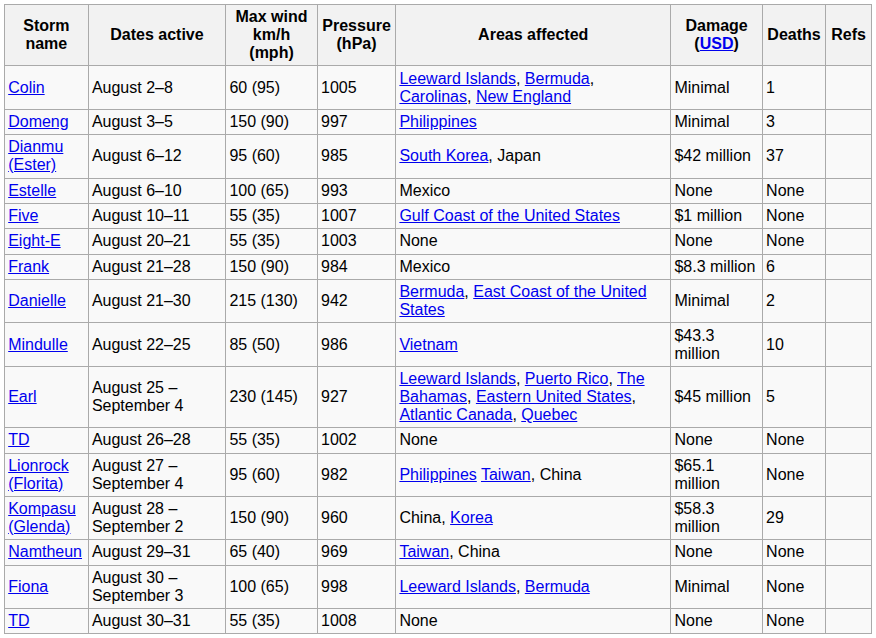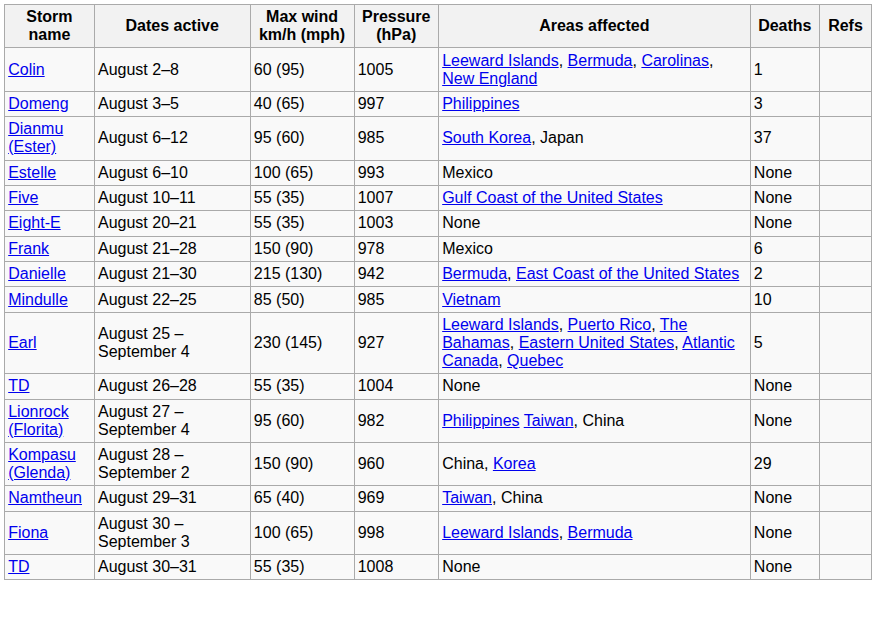 <table class="wikitable sortable">
 <tr>
 <th width="5%">Storm name</th>
 <th width="15%">Dates active</th>
 <th width="10%">Max wind<br>km/h (mph)</th>
 <th width="5%">Pressure<br>(hPa)</th>
 <th width="30%">Areas affected</th>
-<th width="10%">Damage<br>(<a href='#'>USD</a>)</th>
 <th width="5%">Deaths</th>
 <th width="5%">Refs</th>
 </tr>
 <tr>
 <td><a href='#'>Colin</a></td>
 <td>August 2–8</td>
 <td>60 (95)</td>
 <td>1005</td>
 <td><a href='#'>Leeward Islands</a>, <a href='#'>Bermuda</a>, <a href='#'>Carolinas</a>, <a href='#'>New England</a></td>
-<td>Minimal</td>
 <td>1</td>
 <td></td>
 </tr>
 <tr>
 <td><a href='#'>Domeng</a></td>
 <td>August 3–5</td>
-<td>150 (90)</td>
+<td>40 (65)</td>
 <td>997</td>
 <td><a href='#'>Philippines</a></td>
-<td>Minimal</td>
 <td>3</td>
 <td></td>
 </tr>
 <tr>
 <td><a href='#'>Dianmu (Ester)</a></td>
 <td>August 6–12</td>
 <td>95 (60)</td>
 <td>985</td>
 <td><a href='#'>South Korea</a>, Japan</td>
-<td>$42 million</td>
 <td>37</td>
 <td></td>
 </tr>
 <tr>
 <td><a href='#'>Estelle</a></td>
 <td>August 6–10</td>
 <td>100 (65)</td>
 <td>993</td>
 <td>Mexico</td>
 <td>None</td>
-<td>None</td>
 <td></td>
 </tr>
 <tr>
 <td><a href='#'>Five</a></td>
 <td>August 10–11</td>
 <td>55 (35)</td>
 <td>1007</td>
 <td><a href='#'>Gulf Coast of the United States</a></td>
-<td>$1 million</td>
 <td>None</td>
 <td></td>
 </tr>
 <tr>
 <td><a href='#'>Eight-E</a></td>
 <td>August 20–21</td>
 <td>55 (35)</td>
 <td>1003</td>
 <td>None</td>
 <td>None</td>
-<td>None</td>
 <td></td>
 </tr>
 <tr>
 <td><a href='#'>Frank</a></td>
 <td>August 21–28</td>
 <td>150 (90)</td>
-<td>984</td>
+<td>978</td>
 <td>Mexico</td>
-<td>$8.3 million</td>
 <td>6</td>
 <td></td>
 </tr>
 <tr>
 <td><a href='#'>Danielle</a></td>
 <td>August 21–30</td>
 <td>215 (130)</td>
 <td>942</td>
 <td><a href='#'>Bermuda</a>, <a href='#'>East Coast of the United States</a></td>
-<td>Minimal</td>
 <td>2</td>
 <td></td>
 </tr>
 <tr>
 <td><a href='#'>Mindulle</a></td>
 <td>August 22–25</td>
 <td>85 (50)</td>
-<td>986</td>
+<td>985</td>
 <td><a href='#'>Vietnam</a></td>
-<td>$43.3 million</td>
 <td>10</td>
 <td></td>
 </tr>
 <tr>
 <td><a href='#'>Earl</a></td>
 <td>August 25 – September 4</td>
 <td>230 (145)</td>
 <td>927</td>
 <td><a href='#'>Leeward Islands</a>, <a href='#'>Puerto Rico</a>, <a href='#'>The Bahamas</a>, <a href='#'>Eastern United States</a>, <a href='#'>Atlantic Canada</a>, <a href='#'>Quebec</a></td>
-<td>$45 million</td>
 <td>5</td>
 <td></td>
 </tr>
 <tr>
 <td><a href='#'>TD</a></td>
 <td>August 26–28</td>
 <td>55 (35)</td>
-<td>1002</td>
-<td>None</td>
+<td>1004</td>
 <td>None</td>
 <td>None</td>
 <td></td>
 </tr>
 <tr>
 <td><a href='#'>Lionrock (Florita)</a></td>
 <td>August 27 – September 4</td>
 <td>95 (60)</td>
 <td>982</td>
 <td><a href='#'>Philippines</a> <a href='#'>Taiwan</a>, China</td>
-<td>$65.1 million</td>
 <td>None</td>
 <td></td>
 </tr>
 <tr>
 <td><a href='#'>Kompasu (Glenda)</a></td>
 <td>August 28 – September 2</td>
 <td>150 (90)</td>
 <td>960</td>
 <td>China, <a href='#'>Korea</a></td>
-<td>$58.3 million</td>
 <td>29</td>
 <td></td>
 </tr>
 <tr>
 <td><a href='#'>Namtheun</a></td>
 <td>August 29–31</td>
 <td>65 (40)</td>
 <td>969</td>
 <td><a href='#'>Taiwan</a>, China</td>
 <td>None</td>
-<td>None</td>
 <td></td>
 </tr>
 <tr>
 <td><a href='#'>Fiona</a></td>
 <td>August 30 – September 3</td>
 <td>100 (65)</td>
 <td>998</td>
 <td><a href='#'>Leeward Islands</a>, <a href='#'>Bermuda</a></td>
-<td>Minimal</td>
 <td>None</td>
 <td></td>
 </tr>
 <tr>
 <td><a href='#'>TD</a></td>
 <td>August 30–31</td>
 <td>55 (35)</td>
 <td>1008</td>
 <td>None</td>
 <td>None</td>
-<td>None</td>
 <td></td>
 </tr>
 </table>
